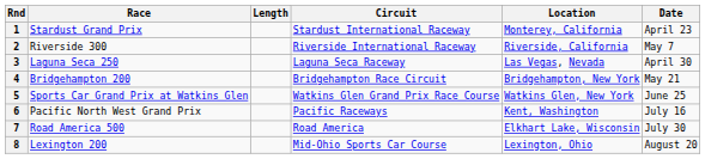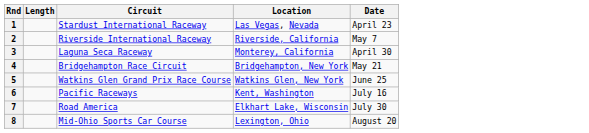 <table class="wikitable" style="font-size: 90%;">
 <tr>
 <th>Rnd</th>
-<th>Race</th>
 <th>Length</th>
 <th>Circuit</th>
 <th>Location</th>
 <th>Date</th>
 </tr>
 <tr>
 <th>1</th>
-<td><a href='#'>Stardust Grand Prix</a></td>
 <td align="center"></td>
 <td><a href='#'>Stardust International Raceway</a></td>
-<td><a href='#'>Monterey, California</a></td>
+<td><a href='#'>Las Vegas</a>, <a href='#'>Nevada</a></td>
 <td>April 23</td>
 </tr>
 <tr>
 <th>2</th>
-<td>Riverside 300</td>
 <td align="center"></td>
 <td><a href='#'>Riverside International Raceway</a></td>
 <td><a href='#'>Riverside, California</a></td>
 <td>May 7</td>
 </tr>
 <tr>
 <th>3</th>
-<td><a href='#'>Laguna Seca 250</a></td>
 <td align="center"></td>
 <td><a href='#'>Laguna Seca Raceway</a></td>
-<td><a href='#'>Las Vegas</a>, <a href='#'>Nevada</a></td>
+<td><a href='#'>Monterey, California</a></td>
 <td>April 30</td>
 </tr>
 <tr>
 <th>4</th>
-<td><a href='#'>Bridgehampton 200</a></td>
 <td align="center"></td>
 <td><a href='#'>Bridgehampton Race Circuit</a></td>
 <td><a href='#'>Bridgehampton, New York</a></td>
 <td>May 21</td>
 </tr>
 <tr>
 <th>5</th>
-<td><a href='#'>Sports Car Grand Prix at Watkins Glen</a></td>
 <td align="center"></td>
 <td><a href='#'>Watkins Glen Grand Prix Race Course</a></td>
 <td><a href='#'>Watkins Glen, New York</a></td>
 <td>June 25</td>
 </tr>
 <tr>
 <th>6</th>
-<td>Pacific North West Grand Prix</td>
 <td align="center"></td>
 <td><a href='#'>Pacific Raceways</a></td>
 <td><a href='#'>Kent, Washington</a></td>
 <td>July 16</td>
 </tr>
 <tr>
 <th>7</th>
-<td><a href='#'>Road America 500</a></td>
 <td align="center"></td>
 <td><a href='#'>Road America</a></td>
 <td><a href='#'>Elkhart Lake, Wisconsin</a></td>
 <td>July 30</td>
 </tr>
 <tr>
 <th>8</th>
-<td><a href='#'>Lexington 200</a></td>
 <td align="center"></td>
 <td><a href='#'>Mid-Ohio Sports Car Course</a></td>
 <td><a href='#'>Lexington, Ohio</a></td>
 <td>August 20</td>
 </tr>
 </table>
